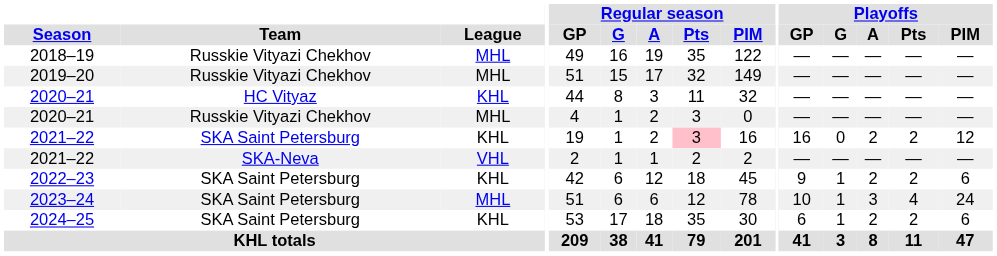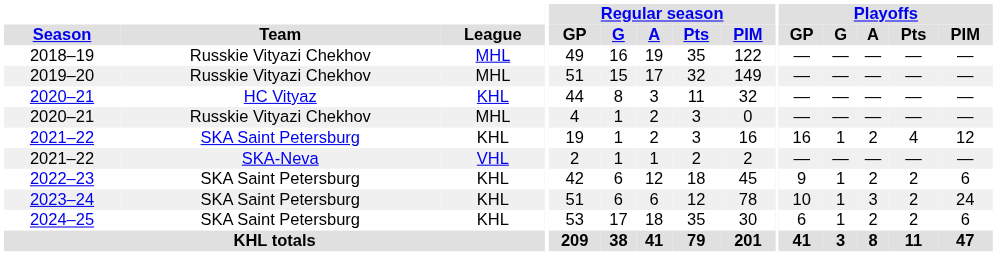 <table border="0" cellpadding="1" cellspacing="0" style="text-align:center; width:60em;">
 <tr bgcolor="#e0e0e0">
 <th colspan="3" bgcolor="#ffffff"></th>
 <th rowspan="99" bgcolor="#ffffff"></th>
 <th colspan="5"><a href='#'>Regular season</a></th>
 <th rowspan="99" bgcolor="#ffffff"></th>
 <th colspan="5"><a href='#'>Playoffs</a></th>
 </tr>
 <tr bgcolor="#e0e0e0">
 <th><a href='#'>Season</a></th>
 <th>Team</th>
 <th>League</th>
 <th>GP</th>
 <th><a href='#'>G</a></th>
 <th><a href='#'>A</a></th>
 <th><a href='#'>Pts</a></th>
 <th><a href='#'>PIM</a></th>
 <th>GP</th>
 <th>G</th>
 <th>A</th>
 <th>Pts</th>
 <th>PIM</th>
 </tr>
 <tr>
 <td>2018–19</td>
 <td>Russkie Vityazi Chekhov</td>
 <td><a href='#'>MHL</a></td>
 <td>49</td>
 <td>16</td>
 <td>19</td>
 <td>35</td>
 <td>122</td>
 <td>—</td>
 <td>—</td>
 <td>—</td>
 <td>—</td>
 <td>—</td>
 </tr>
 <tr bgcolor="#f0f0f0">
 <td>2019–20</td>
 <td>Russkie Vityazi Chekhov</td>
 <td>MHL</td>
 <td>51</td>
 <td>15</td>
 <td>17</td>
 <td>32</td>
 <td>149</td>
 <td>—</td>
 <td>—</td>
 <td>—</td>
 <td>—</td>
 <td>—</td>
 </tr>
 <tr>
 <td><a href='#'>2020–21</a></td>
 <td><a href='#'>HC Vityaz</a></td>
 <td><a href='#'>KHL</a></td>
 <td>44</td>
 <td>8</td>
 <td>3</td>
 <td>11</td>
 <td>32</td>
 <td>—</td>
 <td>—</td>
 <td>—</td>
 <td>—</td>
 <td>—</td>
 </tr>
 <tr bgcolor="#f0f0f0">
 <td>2020–21</td>
 <td>Russkie Vityazi Chekhov</td>
 <td>MHL</td>
 <td>4</td>
 <td>1</td>
 <td>2</td>
 <td>3</td>
 <td>0</td>
 <td>—</td>
 <td>—</td>
 <td>—</td>
 <td>—</td>
 <td>—</td>
 </tr>
 <tr>
 <td><a href='#'>2021–22</a></td>
 <td><a href='#'>SKA Saint Petersburg</a></td>
 <td>KHL</td>
 <td>19</td>
 <td>1</td>
 <td>2</td>
-<td style="background: pink;">3</td>
+<td>3</td>
 <td>16</td>
 <td>16</td>
-<td>0</td>
+<td>1</td>
 <td>2</td>
-<td>2</td>
+<td>4</td>
 <td>12</td>
 </tr>
 <tr bgcolor="#f0f0f0">
 <td>2021–22</td>
 <td><a href='#'>SKA-Neva</a></td>
 <td><a href='#'>VHL</a></td>
 <td>2</td>
 <td>1</td>
 <td>1</td>
 <td>2</td>
 <td>2</td>
 <td>—</td>
 <td>—</td>
 <td>—</td>
 <td>—</td>
 <td>—</td>
 </tr>
 <tr>
 <td><a href='#'>2022–23</a></td>
 <td>SKA Saint Petersburg</td>
 <td>KHL</td>
 <td>42</td>
 <td>6</td>
 <td>12</td>
 <td>18</td>
 <td>45</td>
 <td>9</td>
 <td>1</td>
 <td>2</td>
 <td>2</td>
 <td>6</td>
 </tr>
 <tr bgcolor="#f0f0f0">
 <td><a href='#'>2023–24</a></td>
 <td>SKA Saint Petersburg</td>
-<td><a href='#'>MHL</a></td>
+<td>KHL</td>
 <td>51</td>
 <td>6</td>
 <td>6</td>
 <td>12</td>
 <td>78</td>
 <td>10</td>
 <td>1</td>
 <td>3</td>
-<td>4</td>
+<td>2</td>
 <td>24</td>
 </tr>
 <tr>
 <td><a href='#'>2024–25</a></td>
 <td>SKA Saint Petersburg</td>
 <td>KHL</td>
 <td>53</td>
 <td>17</td>
 <td>18</td>
 <td>35</td>
 <td>30</td>
 <td>6</td>
 <td>1</td>
 <td>2</td>
 <td>2</td>
 <td>6</td>
 </tr>
 <tr bgcolor="#e0e0e0">
 <th colspan="3">KHL totals</th>
 <th>209</th>
 <th>38</th>
 <th>41</th>
 <th>79</th>
 <th>201</th>
 <th>41</th>
 <th>3</th>
 <th>8</th>
 <th>11</th>
 <th>47</th>
 </tr>
 </table>
